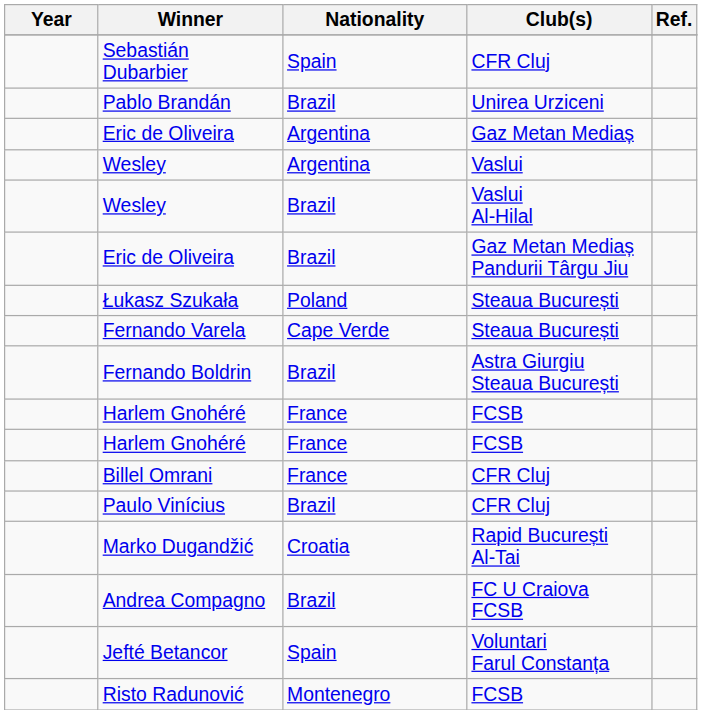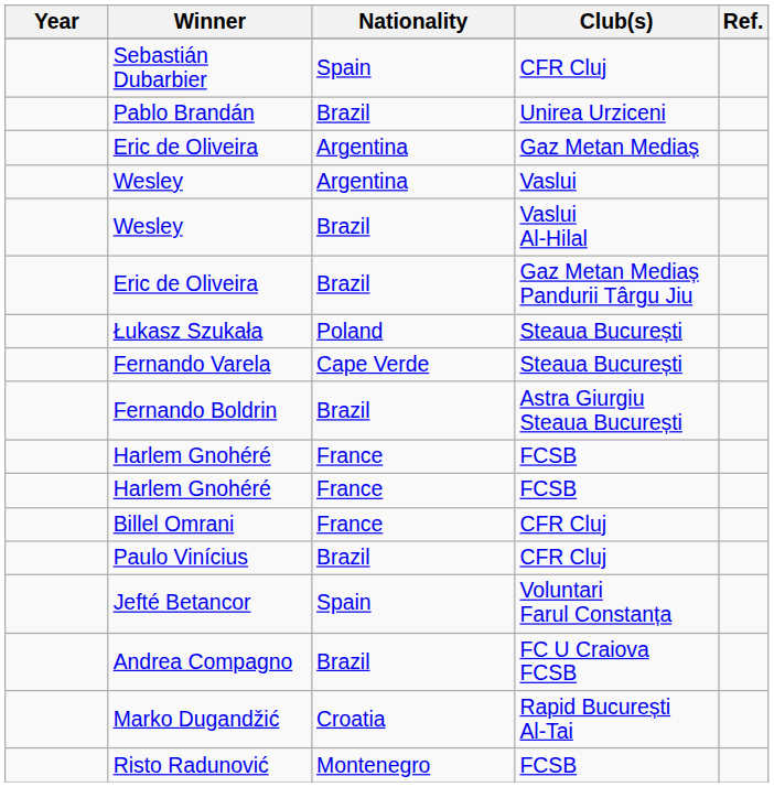 <table class="sortable wikitable plainrowheaders">
 <tr>
 <th scope="col" width=70px>Year</th>
 <th scope="col" width=145px>Winner</th>
 <th scope="col" width=145px>Nationality</th>
 <th scope="col" width=145px>Club(s)</th>
 <th scope="col" class="unsortable">Ref.</th>
 </tr>
 <tr>
 </tr>
 <tr>
 <td></td>
 <td><a href='#'>Sebastián Dubarbier</a></td>
 <td> <a href='#'>Spain</a></td>
 <td><a href='#'>CFR Cluj</a></td>
 <td></td>
 </tr>
 <tr>
 <td></td>
 <td><a href='#'>Pablo Brandán</a></td>
 <td> <a href='#'>Brazil</a></td>
 <td><a href='#'>Unirea Urziceni</a></td>
 <td></td>
 </tr>
 <tr>
 <td></td>
 <td><a href='#'>Eric de Oliveira</a></td>
 <td> <a href='#'>Argentina</a></td>
 <td><a href='#'>Gaz Metan Mediaș</a></td>
 <td></td>
 </tr>
 <tr>
 <td></td>
 <td><a href='#'>Wesley</a></td>
 <td> <a href='#'>Argentina</a></td>
 <td><a href='#'>Vaslui</a></td>
 <td></td>
 </tr>
 <tr>
 <td></td>
 <td><a href='#'>Wesley</a></td>
 <td> <a href='#'>Brazil</a></td>
 <td><a href='#'>Vaslui</a><br> <a href='#'>Al-Hilal</a></td>
 <td></td>
 </tr>
 <tr>
 <td></td>
 <td><a href='#'>Eric de Oliveira</a></td>
 <td> <a href='#'>Brazil</a></td>
 <td><a href='#'>Gaz Metan Mediaș</a><br><a href='#'>Pandurii Târgu Jiu</a></td>
 <td></td>
 </tr>
 <tr>
 <td></td>
 <td><a href='#'>Łukasz Szukała</a></td>
 <td> <a href='#'>Poland</a></td>
 <td><a href='#'>Steaua București</a></td>
 <td></td>
 </tr>
 <tr>
 <td></td>
 <td><a href='#'>Fernando Varela</a></td>
 <td> <a href='#'>Cape Verde</a></td>
 <td><a href='#'>Steaua București</a></td>
 <td></td>
 </tr>
 <tr>
 <td></td>
 <td><a href='#'>Fernando Boldrin</a></td>
 <td> <a href='#'>Brazil</a></td>
 <td><a href='#'>Astra Giurgiu</a><br><a href='#'>Steaua București</a></td>
 <td></td>
 </tr>
 <tr>
 <td></td>
 <td><a href='#'>Harlem Gnohéré</a></td>
 <td> <a href='#'>France</a></td>
 <td><a href='#'>FCSB</a></td>
 <td></td>
 </tr>
 <tr>
 <td></td>
 <td><a href='#'>Harlem Gnohéré</a></td>
 <td> <a href='#'>France</a></td>
 <td><a href='#'>FCSB</a></td>
 <td></td>
 </tr>
 <tr>
 <td></td>
 <td><a href='#'>Billel Omrani</a></td>
 <td> <a href='#'>France</a></td>
 <td><a href='#'>CFR Cluj</a></td>
 <td></td>
 </tr>
 <tr>
 <td></td>
 <td><a href='#'>Paulo Vinícius</a></td>
 <td> <a href='#'>Brazil</a></td>
 <td><a href='#'>CFR Cluj</a></td>
 <td></td>
 </tr>
 <tr>
 <td></td>
-<td><a href='#'>Marko Dugandžić</a></td>
-<td> <a href='#'>Croatia</a></td>
-<td><a href='#'>Rapid București</a><br> <a href='#'>Al-Tai</a></td>
+<td><a href='#'>Jefté Betancor</a></td>
+<td> <a href='#'>Spain</a></td>
+<td><a href='#'>Voluntari</a><br><a href='#'>Farul Constanța</a></td>
 <td></td>
 </tr>
 <tr>
 <td></td>
 <td><a href='#'>Andrea Compagno</a></td>
 <td> <a href='#'>Brazil</a></td>
 <td><a href='#'>FC U Craiova</a><br><a href='#'>FCSB</a></td>
 <td></td>
 </tr>
 <tr>
 <td></td>
-<td><a href='#'>Jefté Betancor</a></td>
-<td> <a href='#'>Spain</a></td>
-<td><a href='#'>Voluntari</a><br><a href='#'>Farul Constanța</a></td>
+<td><a href='#'>Marko Dugandžić</a></td>
+<td> <a href='#'>Croatia</a></td>
+<td><a href='#'>Rapid București</a><br> <a href='#'>Al-Tai</a></td>
 <td></td>
 </tr>
 <tr>
 <td></td>
 <td><a href='#'>Risto Radunović</a></td>
 <td> <a href='#'>Montenegro</a></td>
 <td><a href='#'>FCSB</a></td>
 <td></td>
 </tr>
 </table>
